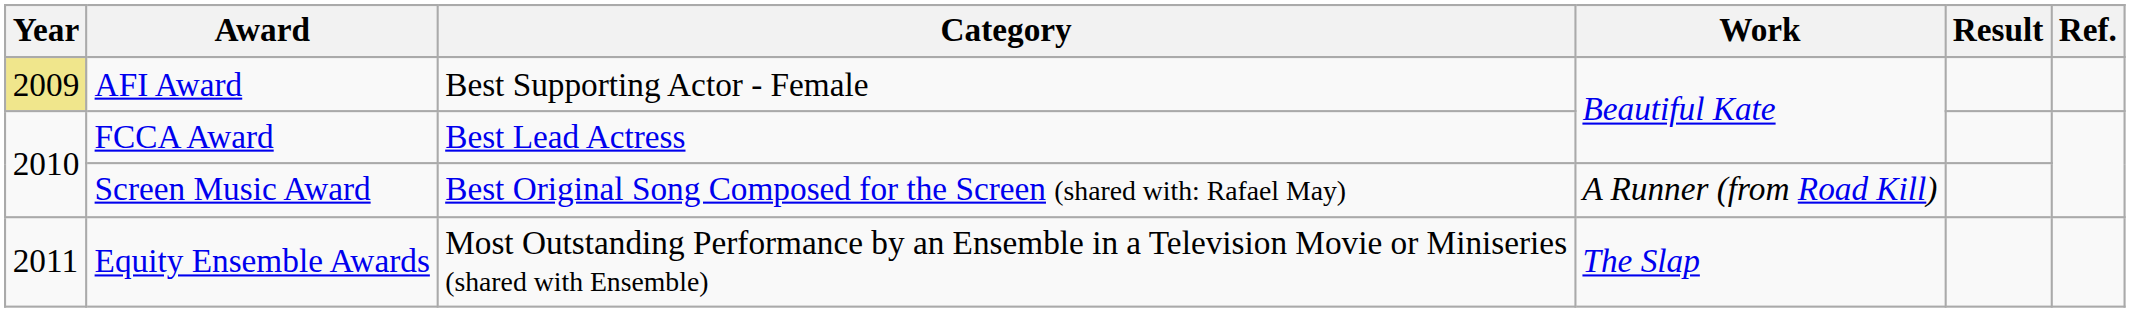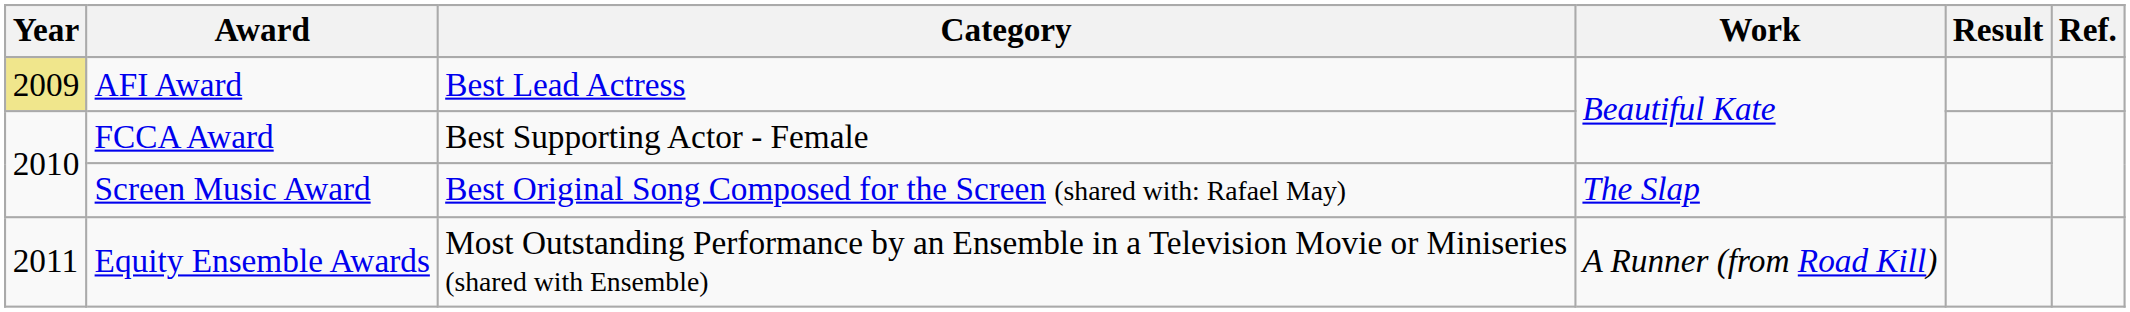 <table class="wikitable">
 <tr>
 <th>Year</th>
 <th>Award</th>
 <th>Category</th>
 <th>Work</th>
 <th>Result</th>
 <th>Ref.</th>
 </tr>
 <tr>
 <td style="background: khaki;">2009</td>
 <td><a href='#'>AFI Award</a></td>
-<td>Best Supporting Actor - Female</td>
+<td><a href='#'>Best Lead Actress</a></td>
 <td rowspan="2"><em><a href='#'>Beautiful Kate</a></em></td>
 <td></td>
 <td></td>
 </tr>
 <tr>
 <td rowspan="2">2010</td>
 <td><a href='#'>FCCA Award</a></td>
-<td><a href='#'>Best Lead Actress</a></td>
+<td>Best Supporting Actor - Female</td>
 <td></td>
 <td rowspan="2"></td>
 </tr>
 <tr>
 <td><a href='#'>Screen Music Award</a></td>
 <td><a href='#'>Best Original Song Composed for the Screen</a> <small>(shared with: Rafael May)</small></td>
-<td><em>A Runner (from <a href='#'>Road Kill</a>)</em></td>
+<td><em><a href='#'>The Slap</a></em></td>
 <td></td>
 </tr>
 <tr>
 <td>2011</td>
 <td><a href='#'>Equity Ensemble Awards</a></td>
 <td>Most Outstanding Performance by an Ensemble in a Television Movie or Miniseries<br><small>(shared with Ensemble)</small></td>
-<td><em><a href='#'>The Slap</a></em></td>
+<td><em>A Runner (from <a href='#'>Road Kill</a>)</em></td>
 <td></td>
 <td></td>
 </tr>
 </table>
